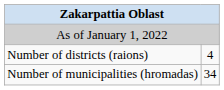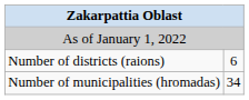 <table class="wikitable">
 <tr>
 <td colspan="2" style="background:#CEE0F2; color:black; text-align:center;"><strong>Zakarpattia Oblast</strong></td>
 </tr>
 <tr>
 <td colspan="2" style="background:#CFCFCF; color:black; text-align:center;">As of January 1, 2022</td>
 </tr>
 <tr>
 <td>Number of districts (raions)</td>
-<td align="center">4</td>
+<td align="center">6</td>
 </tr>
 <tr>
 <td>Number of municipalities (hromadas)</td>
 <td align="center">34</td>
 </tr>
 </table>
